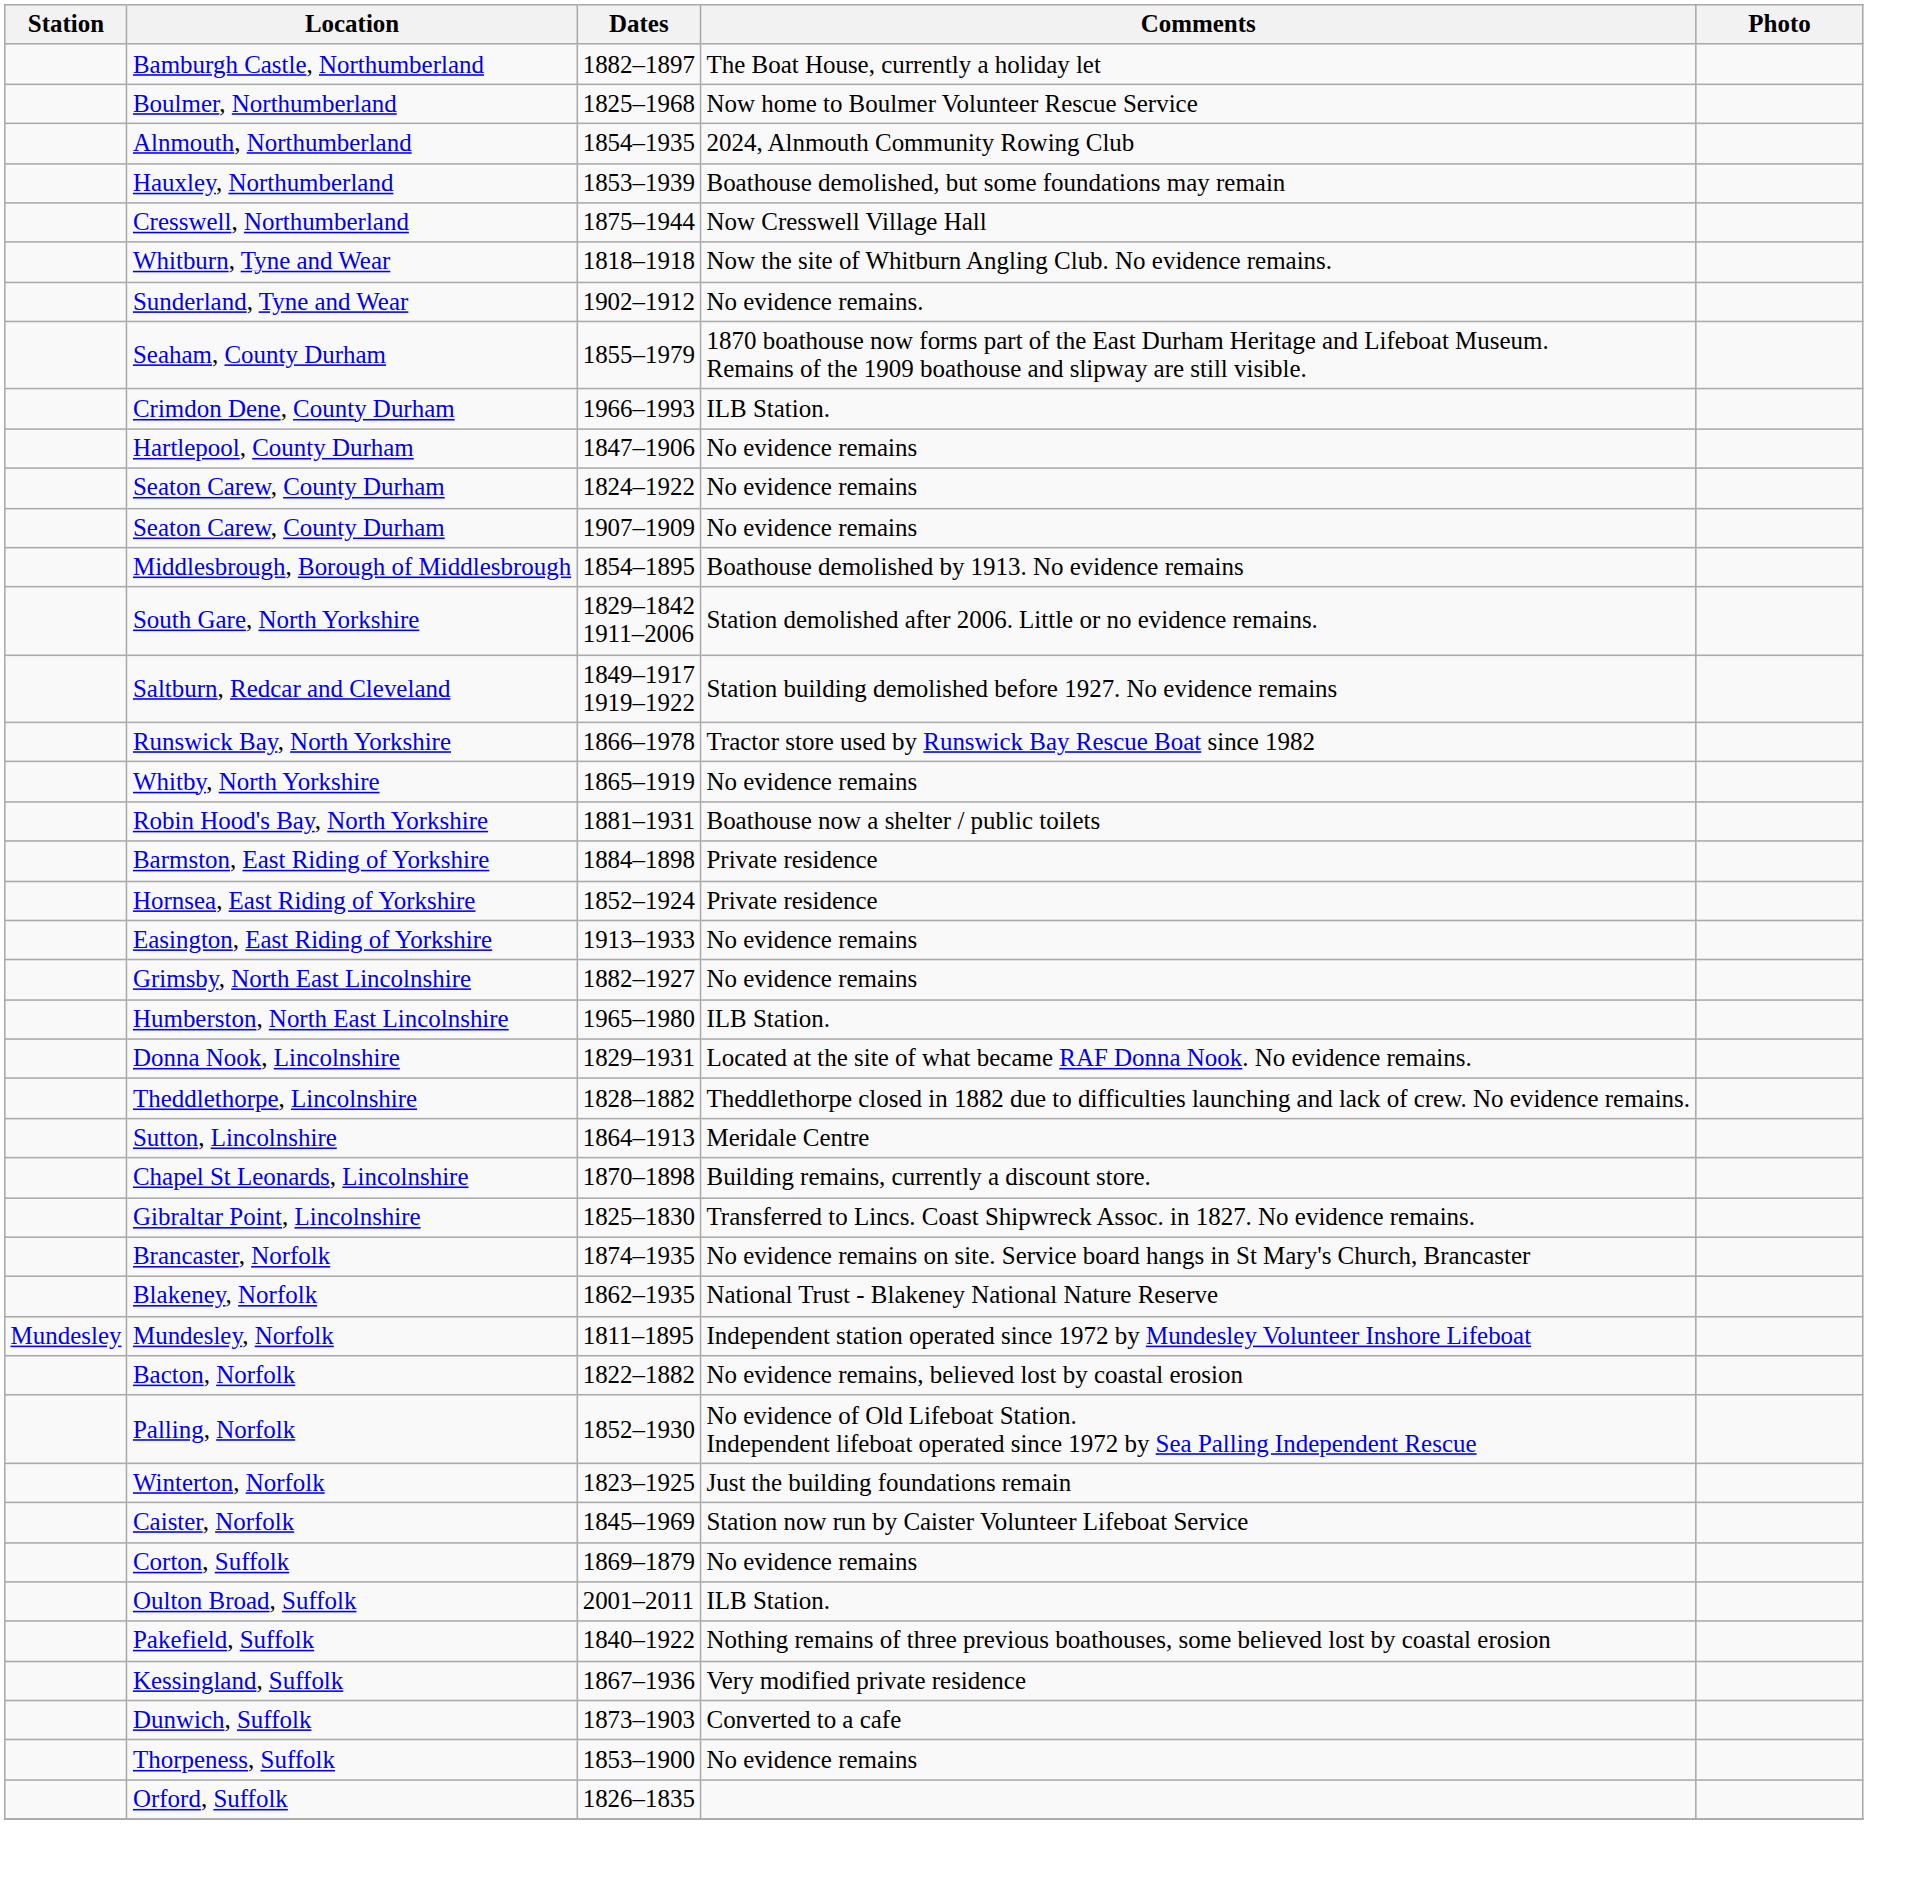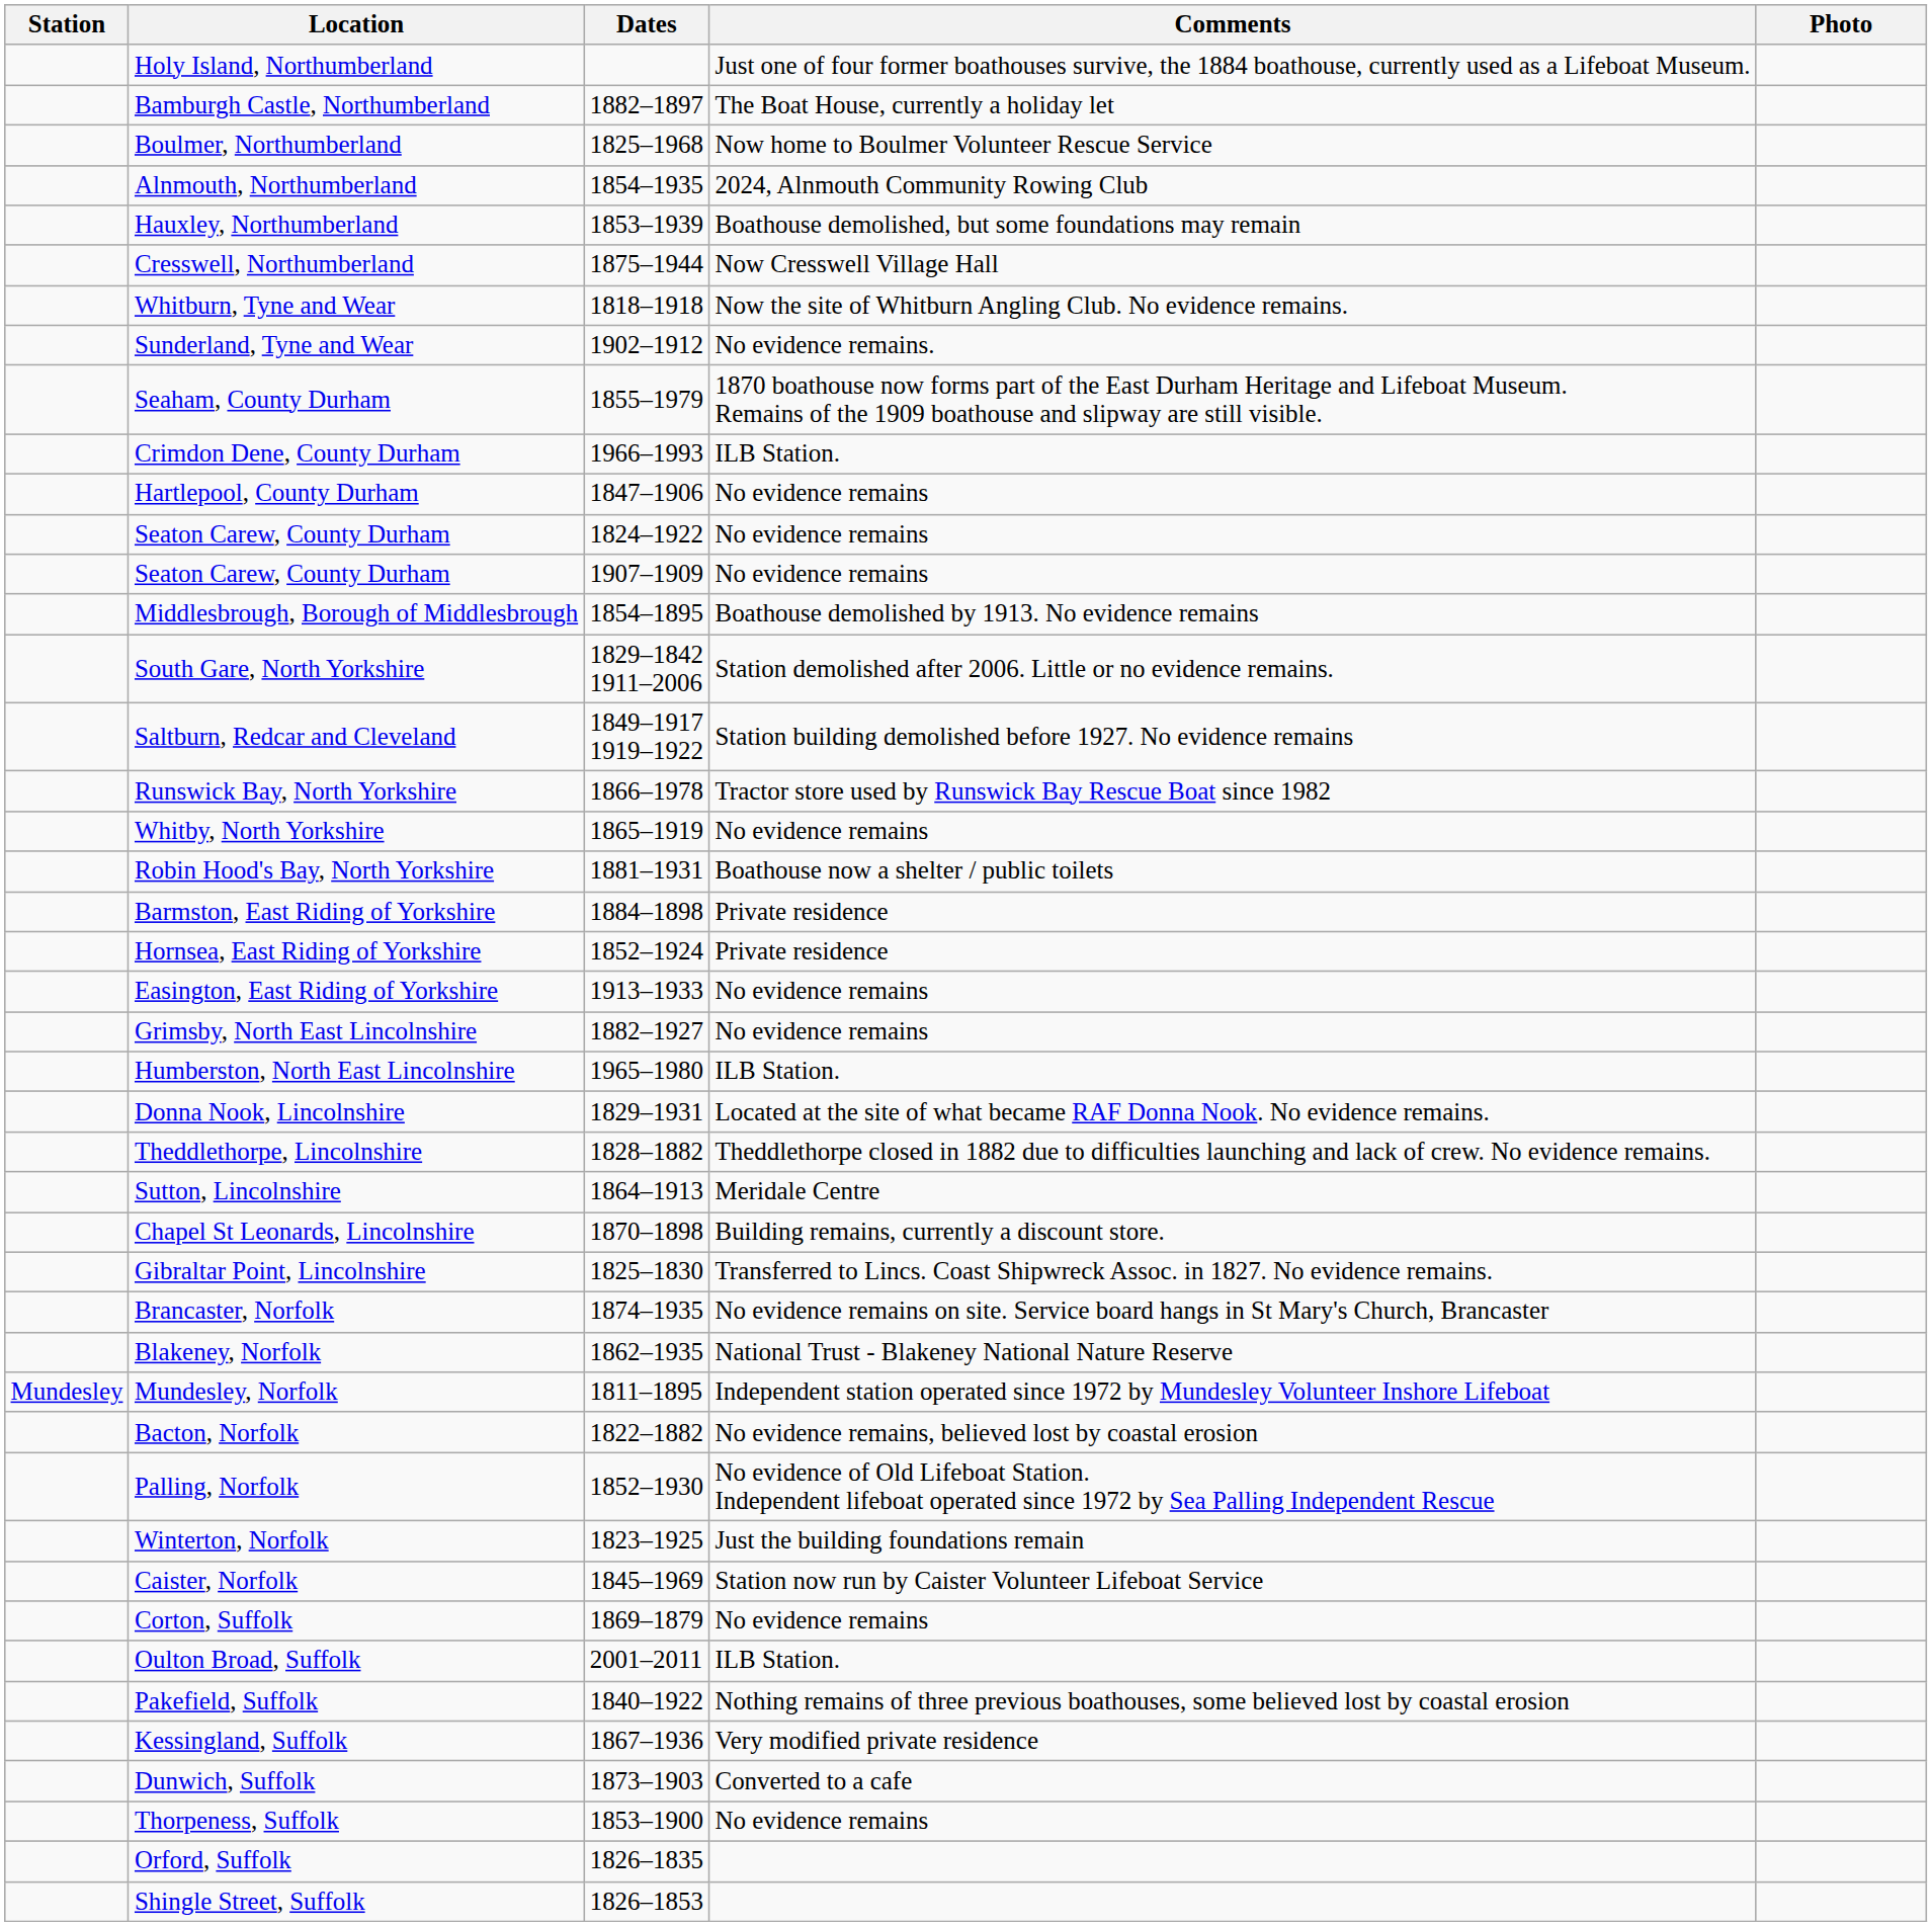 <table class="wikitable">
 <tr>
 <th>Station</th>
 <th>Location</th>
 <th>Dates</th>
 <th>Comments</th>
 <th width="100">Photo </th>
+</tr>
+<tr>
+<td></td>
+<td><a href='#'>Holy Island</a>, <a href='#'>Northumberland</a></td>
+<td></td>
+<td>Just one of four former boathouses survive, the 1884 boathouse, currently used as a Lifeboat Museum.</td>
+<td></td>
 </tr>
 <tr>
 <td></td>
 <td><a href='#'>Bamburgh Castle</a>, <a href='#'>Northumberland</a></td>
 <td>1882–1897</td>
 <td>The Boat House, currently a holiday let</td>
 <td></td>
 </tr>
 <tr>
 <td></td>
 <td><a href='#'>Boulmer</a>, <a href='#'>Northumberland</a></td>
 <td>1825–1968</td>
 <td>Now home to Boulmer Volunteer Rescue Service</td>
 <td></td>
 </tr>
 <tr>
 <td></td>
 <td><a href='#'>Alnmouth</a>, <a href='#'>Northumberland</a></td>
 <td>1854–1935</td>
 <td>2024, Alnmouth Community Rowing Club</td>
 <td></td>
 </tr>
 <tr>
 <td></td>
 <td><a href='#'>Hauxley</a>, <a href='#'>Northumberland</a></td>
 <td>1853–1939</td>
 <td>Boathouse demolished, but some foundations may remain</td>
 <td></td>
 </tr>
 <tr>
 <td></td>
 <td><a href='#'>Cresswell</a>, <a href='#'>Northumberland</a></td>
 <td>1875–1944</td>
 <td>Now Cresswell Village Hall</td>
 <td></td>
 </tr>
 <tr>
 <td></td>
 <td><a href='#'>Whitburn</a>, <a href='#'>Tyne and Wear</a></td>
 <td>1818–1918</td>
 <td>Now the site of Whitburn Angling Club. No evidence remains.</td>
 <td></td>
 </tr>
 <tr>
 <td></td>
 <td><a href='#'>Sunderland</a>, <a href='#'>Tyne and Wear</a></td>
 <td>1902–1912</td>
 <td>No evidence remains.</td>
 <td></td>
 </tr>
 <tr>
 <td></td>
 <td><a href='#'>Seaham</a>, <a href='#'>County Durham</a></td>
 <td>1855–1979</td>
 <td>1870 boathouse now forms part of the East Durham Heritage and Lifeboat Museum.<br>Remains of the 1909 boathouse and slipway are still visible.</td>
 <td></td>
 </tr>
 <tr>
 <td></td>
 <td><a href='#'>Crimdon Dene</a>, <a href='#'>County Durham</a></td>
 <td>1966–1993</td>
 <td>ILB Station.</td>
 <td></td>
 </tr>
 <tr>
 <td></td>
 <td><a href='#'>Hartlepool</a>, <a href='#'>County Durham</a></td>
 <td>1847–1906</td>
 <td>No evidence remains</td>
 <td></td>
 </tr>
 <tr>
 <td></td>
 <td><a href='#'>Seaton Carew</a>, <a href='#'>County Durham</a></td>
 <td>1824–1922</td>
 <td>No evidence remains</td>
 <td></td>
 </tr>
 <tr>
 <td></td>
 <td><a href='#'>Seaton Carew</a>, <a href='#'>County Durham</a></td>
 <td>1907–1909</td>
 <td>No evidence remains</td>
 <td></td>
 </tr>
 <tr>
 <td></td>
 <td><a href='#'>Middlesbrough</a>, <a href='#'>Borough of Middlesbrough</a></td>
 <td>1854–1895</td>
 <td>Boathouse demolished by 1913. No evidence remains</td>
 <td></td>
 </tr>
 <tr>
 <td></td>
 <td><a href='#'>South Gare</a>, <a href='#'>North Yorkshire</a></td>
 <td>1829–1842<br>1911–2006</td>
 <td>Station demolished after 2006. Little or no evidence remains.</td>
 <td></td>
 </tr>
 <tr>
 <td></td>
 <td><a href='#'>Saltburn</a>, <a href='#'>Redcar and Cleveland</a></td>
 <td>1849–1917<br>1919–1922</td>
 <td>Station building demolished before 1927. No evidence remains</td>
 <td></td>
 </tr>
 <tr>
 <td></td>
 <td><a href='#'>Runswick Bay</a>, <a href='#'>North Yorkshire</a></td>
 <td>1866–1978</td>
 <td>Tractor store used by <a href='#'>Runswick Bay Rescue Boat</a> since 1982</td>
 <td></td>
 </tr>
 <tr>
 <td></td>
 <td><a href='#'>Whitby</a>, <a href='#'>North Yorkshire</a></td>
 <td>1865–1919</td>
 <td>No evidence remains</td>
 <td></td>
 </tr>
 <tr>
 <td></td>
 <td><a href='#'>Robin Hood's Bay</a>, <a href='#'>North Yorkshire</a></td>
 <td>1881–1931</td>
 <td>Boathouse now a shelter / public toilets</td>
 <td></td>
 </tr>
 <tr>
 <td></td>
 <td><a href='#'>Barmston</a>, <a href='#'>East Riding of Yorkshire</a></td>
 <td>1884–1898</td>
 <td>Private residence</td>
 <td></td>
 </tr>
 <tr>
 <td></td>
 <td><a href='#'>Hornsea</a>, <a href='#'>East Riding of Yorkshire</a></td>
 <td>1852–1924</td>
 <td>Private residence</td>
 <td></td>
 </tr>
 <tr>
 <td></td>
 <td><a href='#'>Easington</a>, <a href='#'>East Riding of Yorkshire</a></td>
 <td>1913–1933</td>
 <td>No evidence remains</td>
 <td></td>
 </tr>
 <tr>
 <td></td>
 <td><a href='#'>Grimsby</a>, <a href='#'>North East Lincolnshire</a></td>
 <td>1882–1927</td>
 <td>No evidence remains</td>
 <td></td>
 </tr>
 <tr>
 <td></td>
 <td><a href='#'>Humberston</a>, <a href='#'>North East Lincolnshire</a></td>
 <td>1965–1980</td>
 <td>ILB Station.</td>
 <td></td>
 </tr>
 <tr>
 <td></td>
 <td><a href='#'>Donna Nook</a>, <a href='#'>Lincolnshire</a></td>
 <td>1829–1931</td>
 <td>Located at the site of what became <a href='#'>RAF Donna Nook</a>. No evidence remains.</td>
 <td></td>
 </tr>
 <tr>
 <td></td>
 <td><a href='#'>Theddlethorpe</a>, <a href='#'>Lincolnshire</a></td>
 <td>1828–1882</td>
 <td>Theddlethorpe closed in 1882 due to difficulties launching and lack of crew. No evidence remains.</td>
 <td></td>
 </tr>
 <tr>
 <td></td>
 <td><a href='#'>Sutton</a>, <a href='#'>Lincolnshire</a></td>
 <td>1864–1913</td>
 <td>Meridale Centre</td>
 <td></td>
 </tr>
 <tr>
 <td></td>
 <td><a href='#'>Chapel St Leonards</a>, <a href='#'>Lincolnshire</a></td>
 <td>1870–1898</td>
 <td>Building remains, currently a discount store.</td>
 <td></td>
 </tr>
 <tr>
 <td></td>
 <td><a href='#'>Gibraltar Point</a>, <a href='#'>Lincolnshire</a></td>
 <td>1825–1830</td>
 <td>Transferred to Lincs. Coast Shipwreck Assoc. in 1827. No evidence remains.</td>
 <td></td>
 </tr>
 <tr>
 <td></td>
 <td><a href='#'>Brancaster</a>, <a href='#'>Norfolk</a></td>
 <td>1874–1935</td>
 <td>No evidence remains on site. Service board hangs in St Mary's Church, Brancaster</td>
 <td></td>
 </tr>
 <tr>
 <td></td>
 <td><a href='#'>Blakeney</a>, <a href='#'>Norfolk</a></td>
 <td>1862–1935</td>
 <td>National Trust - Blakeney National Nature Reserve</td>
 <td></td>
 </tr>
 <tr>
 <td><a href='#'>Mundesley</a></td>
 <td><a href='#'>Mundesley</a>, <a href='#'>Norfolk</a></td>
 <td>1811–1895</td>
 <td>Independent station operated since 1972 by <a href='#'>Mundesley Volunteer Inshore Lifeboat</a></td>
 <td></td>
 </tr>
 <tr>
 <td></td>
 <td><a href='#'>Bacton</a>, <a href='#'>Norfolk</a></td>
 <td>1822–1882</td>
 <td>No evidence remains, believed lost by coastal erosion</td>
 <td></td>
 </tr>
 <tr>
 <td></td>
 <td><a href='#'>Palling</a>, <a href='#'>Norfolk</a></td>
 <td>1852–1930</td>
 <td>No evidence of Old Lifeboat Station.<br>Independent lifeboat operated since 1972 by <a href='#'>Sea Palling Independent Rescue</a></td>
 <td></td>
 </tr>
 <tr>
 <td></td>
 <td><a href='#'>Winterton</a>, <a href='#'>Norfolk</a></td>
 <td>1823–1925</td>
 <td>Just the building foundations remain</td>
 <td></td>
 </tr>
 <tr>
 <td></td>
 <td><a href='#'>Caister</a>, <a href='#'>Norfolk</a></td>
 <td>1845–1969</td>
 <td>Station now run by Caister Volunteer Lifeboat Service</td>
 <td></td>
 </tr>
 <tr>
 <td></td>
 <td><a href='#'>Corton</a>, <a href='#'>Suffolk</a></td>
 <td>1869–1879</td>
 <td>No evidence remains</td>
 <td></td>
 </tr>
 <tr>
 <td></td>
 <td><a href='#'>Oulton Broad</a>, <a href='#'>Suffolk</a></td>
 <td>2001–2011</td>
 <td>ILB Station.</td>
 <td></td>
 </tr>
 <tr>
 <td></td>
 <td><a href='#'>Pakefield</a>, <a href='#'>Suffolk</a></td>
 <td>1840–1922</td>
 <td>Nothing remains of three previous boathouses, some believed lost by coastal erosion</td>
 <td></td>
 </tr>
 <tr>
 <td></td>
 <td><a href='#'>Kessingland</a>, <a href='#'>Suffolk</a></td>
 <td>1867–1936</td>
 <td>Very modified private residence</td>
 <td></td>
 </tr>
 <tr>
 <td></td>
 <td><a href='#'>Dunwich</a>, <a href='#'>Suffolk</a></td>
 <td>1873–1903</td>
 <td>Converted to a cafe</td>
 <td></td>
 </tr>
 <tr>
 <td></td>
 <td><a href='#'>Thorpeness</a>, <a href='#'>Suffolk</a></td>
 <td>1853–1900</td>
 <td>No evidence remains</td>
 <td></td>
 </tr>
 <tr>
 <td></td>
 <td><a href='#'>Orford</a>, <a href='#'>Suffolk</a></td>
 <td>1826–1835</td>
 <td></td>
 <td></td>
 </tr>
 <tr>
+<td></td>
+<td><a href='#'>Shingle Street</a>, <a href='#'>Suffolk</a></td>
+<td>1826–1853</td>
+<td></td>
+<td></td>
+</tr>
+<tr>
 </tr>
 </table>
